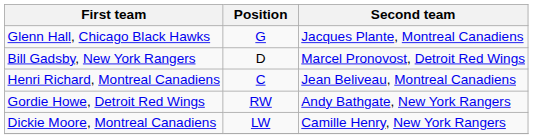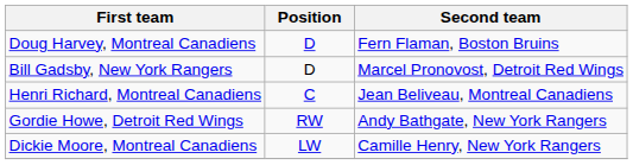 <table class="wikitable">
 <tr>
 <th>First team</th>
 <th>  Position  </th>
 <th>Second team</th>
 </tr>
 <tr>
-<td><a href='#'>Glenn Hall</a>, <a href='#'>Chicago Black Hawks</a></td>
-<td align=center><a href='#'>G</a></td>
-<td><a href='#'>Jacques Plante</a>, <a href='#'>Montreal Canadiens</a></td>
+<td><a href='#'>Doug Harvey</a>, <a href='#'>Montreal Canadiens</a></td>
+<td align=center><a href='#'>D</a></td>
+<td><a href='#'>Fern Flaman</a>, <a href='#'>Boston Bruins</a></td>
 </tr>
 <tr>
 <td><a href='#'>Bill Gadsby</a>, <a href='#'>New York Rangers</a></td>
 <td align=center>D</td>
 <td><a href='#'>Marcel Pronovost</a>, <a href='#'>Detroit Red Wings</a></td>
 </tr>
 <tr>
 <td><a href='#'>Henri Richard</a>, <a href='#'>Montreal Canadiens</a></td>
 <td align=center><a href='#'>C</a></td>
 <td><a href='#'>Jean Beliveau</a>, <a href='#'>Montreal Canadiens</a></td>
 </tr>
 <tr>
 <td><a href='#'>Gordie Howe</a>, <a href='#'>Detroit Red Wings</a></td>
 <td align=center><a href='#'>RW</a></td>
 <td><a href='#'>Andy Bathgate</a>, <a href='#'>New York Rangers</a></td>
 </tr>
 <tr>
 <td><a href='#'>Dickie Moore</a>, <a href='#'>Montreal Canadiens</a></td>
 <td align=center><a href='#'>LW</a></td>
 <td><a href='#'>Camille Henry</a>, <a href='#'>New York Rangers</a></td>
 </tr>
 <tr>
 </tr>
 </table>
